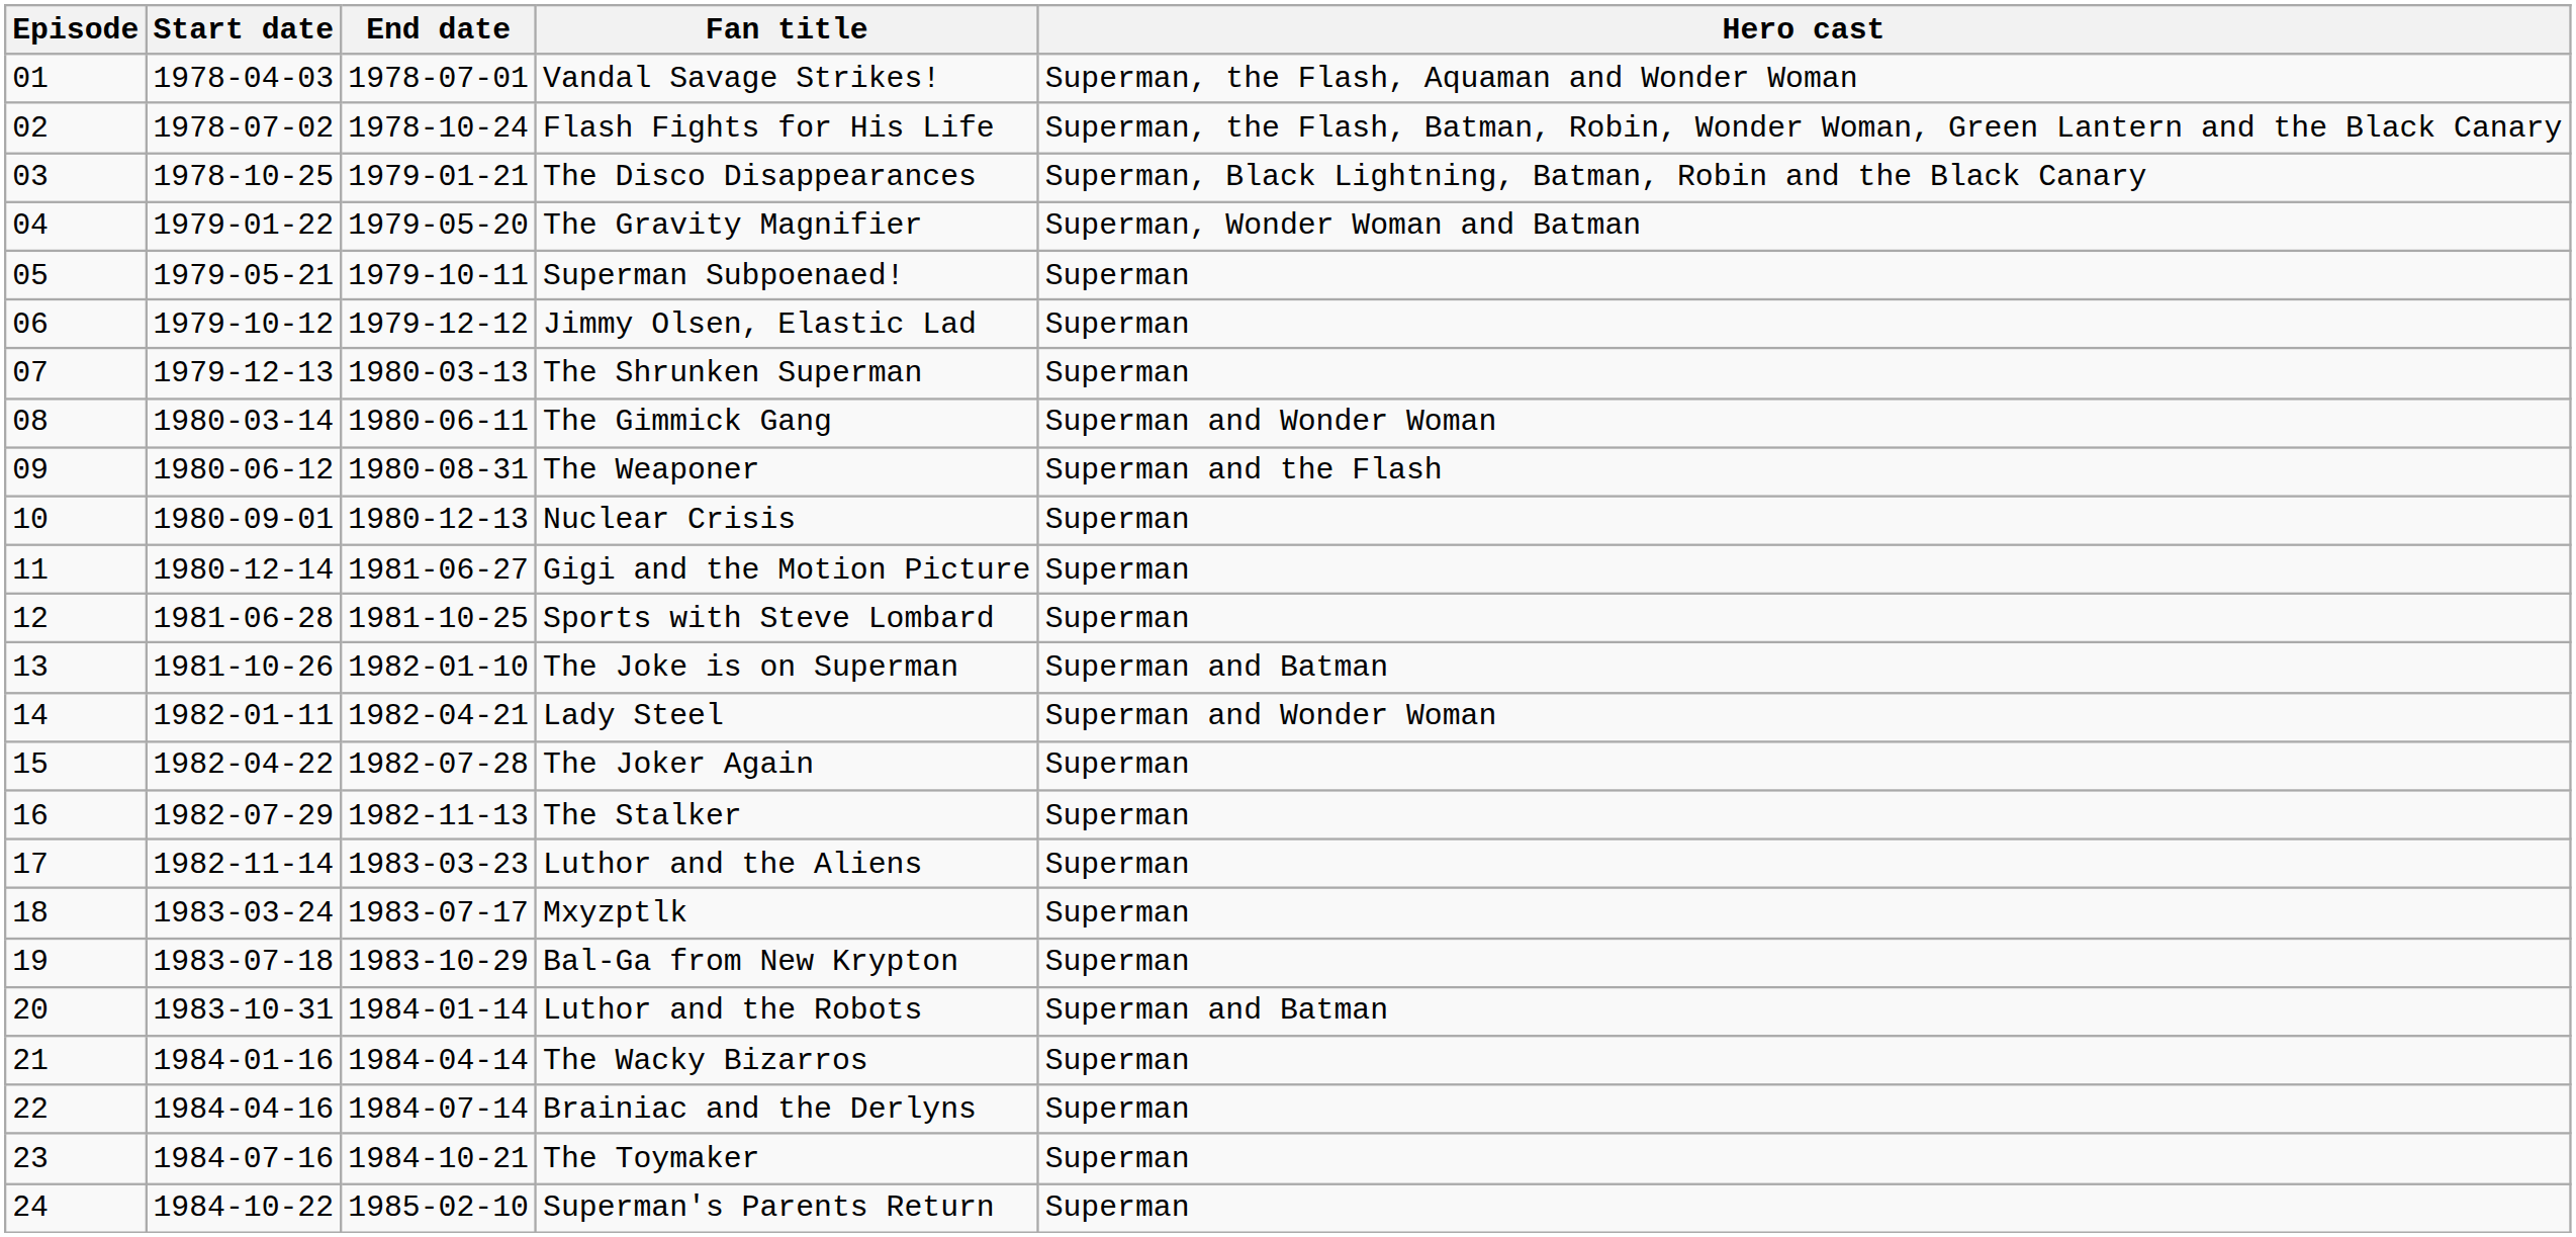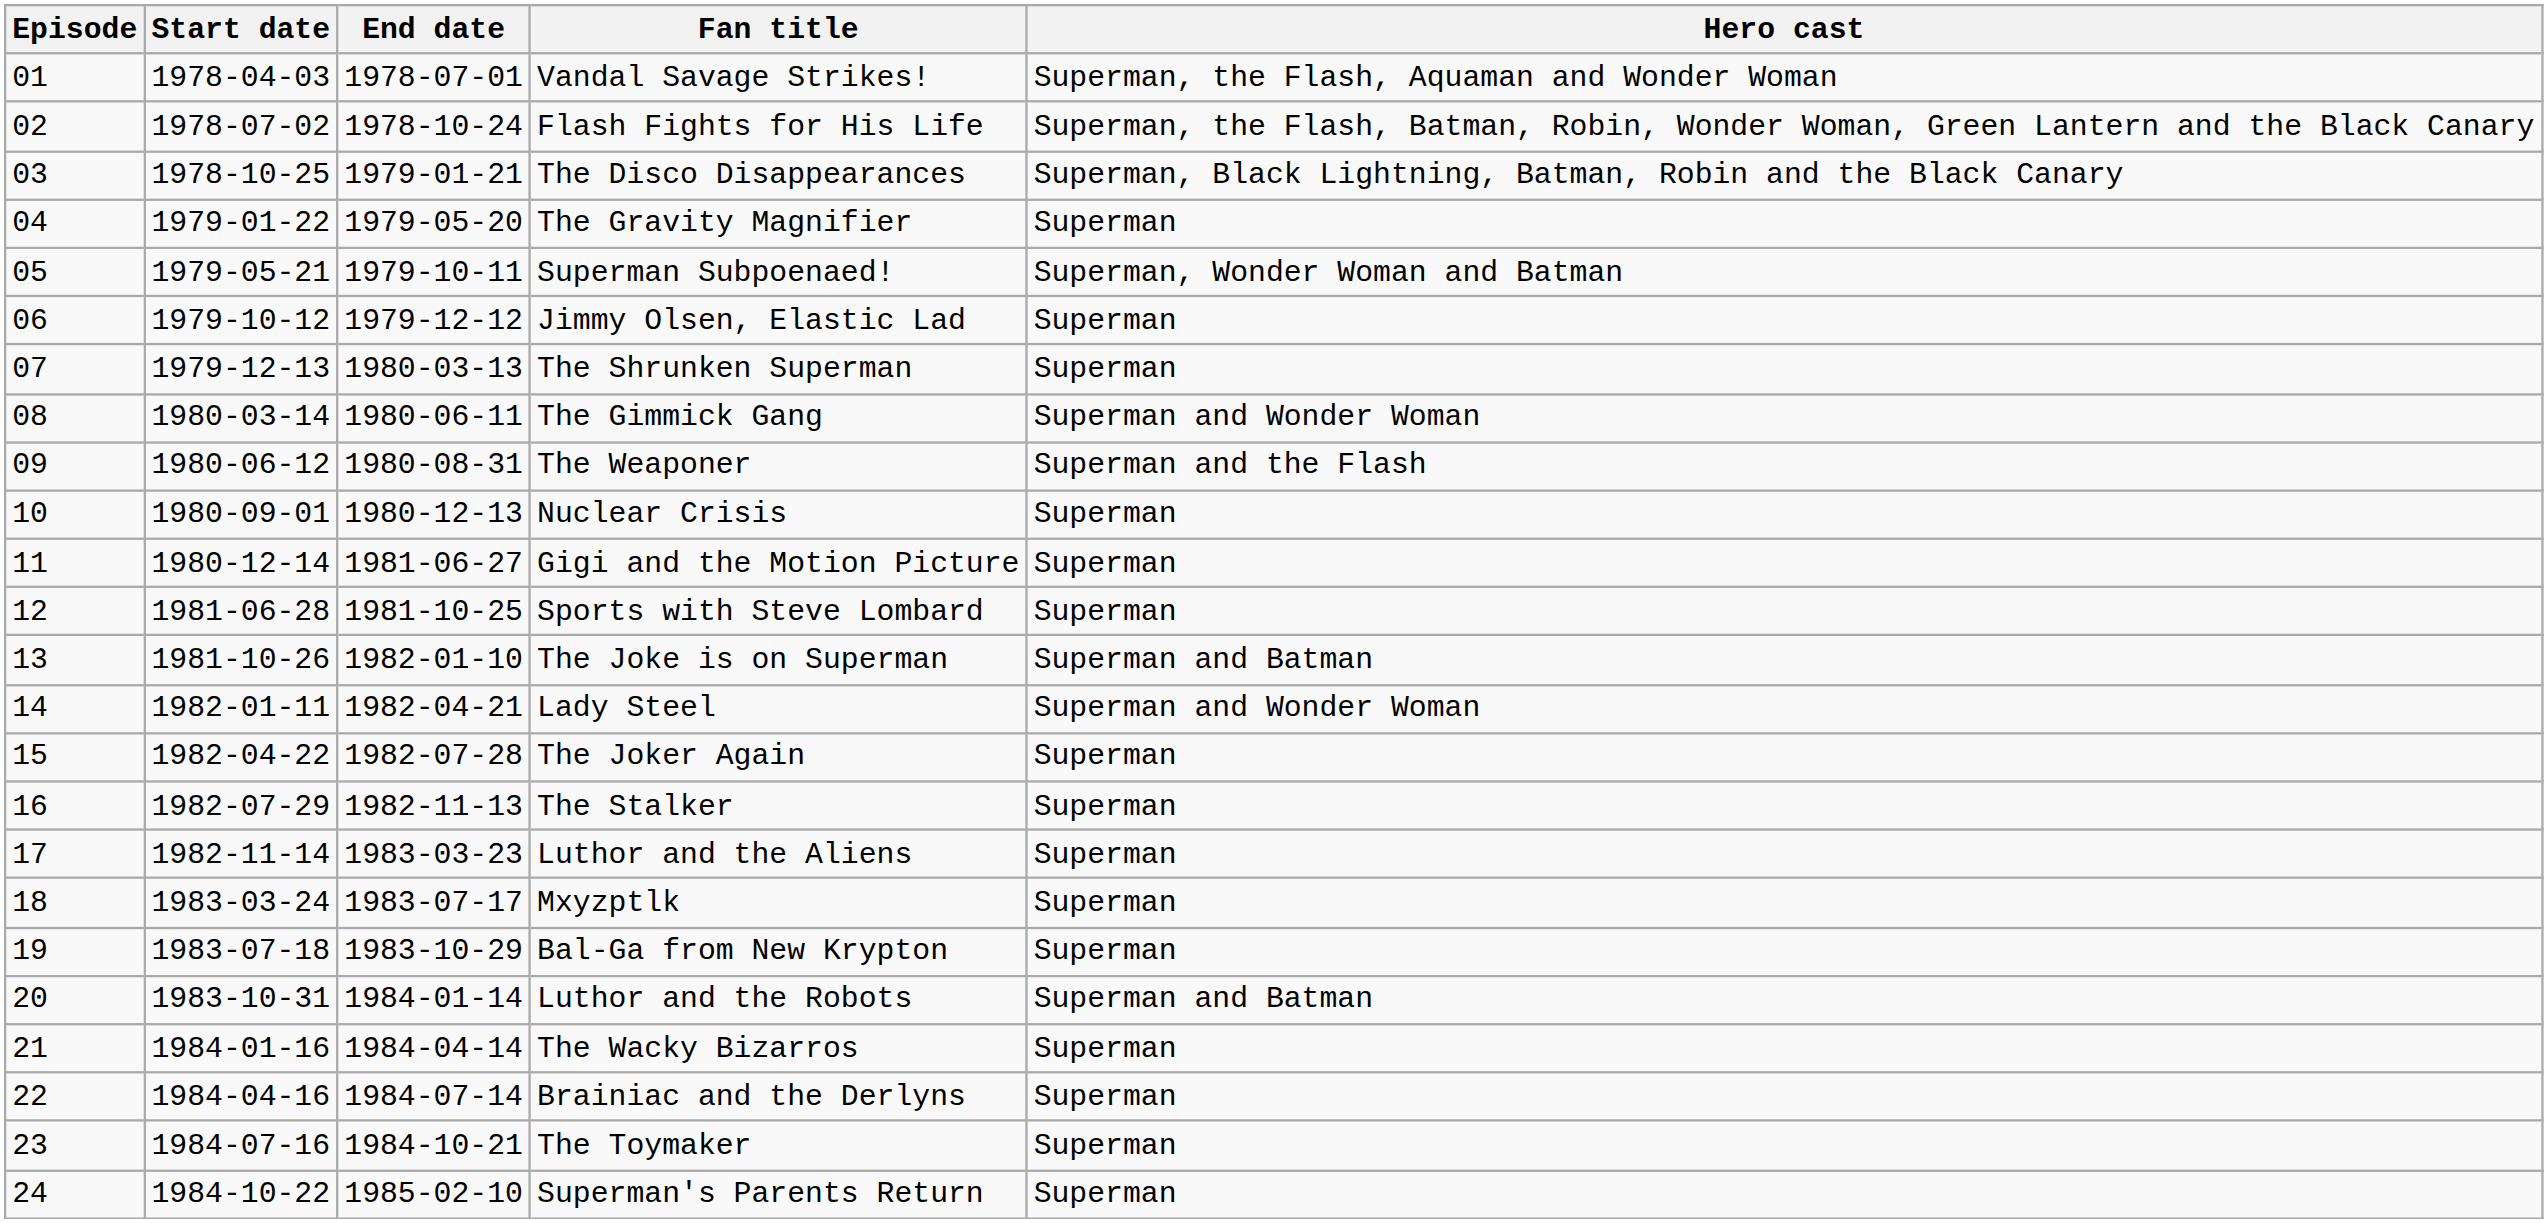 <table class="wikitable">
 <tr>
 <th>Episode</th>
 <th>Start date</th>
 <th>End date</th>
 <th>Fan title</th>
 <th>Hero cast</th>
 </tr>
 <tr>
 <td>01</td>
 <td>1978-04-03</td>
 <td>1978-07-01</td>
 <td>Vandal Savage Strikes!</td>
 <td>Superman, the Flash, Aquaman and Wonder Woman</td>
 </tr>
 <tr>
 <td>02</td>
 <td>1978-07-02</td>
 <td>1978-10-24</td>
 <td>Flash Fights for His Life</td>
 <td>Superman, the Flash, Batman, Robin, Wonder Woman, Green Lantern and the Black Canary</td>
 </tr>
 <tr>
 <td>03</td>
 <td>1978-10-25</td>
 <td>1979-01-21</td>
 <td>The Disco Disappearances</td>
 <td>Superman, Black Lightning, Batman, Robin and the Black Canary</td>
 </tr>
 <tr>
 <td>04</td>
 <td>1979-01-22</td>
 <td>1979-05-20</td>
 <td>The Gravity Magnifier</td>
-<td>Superman, Wonder Woman and Batman</td>
+<td>Superman</td>
 </tr>
 <tr>
 <td>05</td>
 <td>1979-05-21</td>
 <td>1979-10-11</td>
 <td>Superman Subpoenaed!</td>
-<td>Superman</td>
+<td>Superman, Wonder Woman and Batman</td>
 </tr>
 <tr>
 <td>06</td>
 <td>1979-10-12</td>
 <td>1979-12-12</td>
 <td>Jimmy Olsen, Elastic Lad</td>
 <td>Superman</td>
 </tr>
 <tr>
 <td>07</td>
 <td>1979-12-13</td>
 <td>1980-03-13</td>
 <td>The Shrunken Superman</td>
 <td>Superman</td>
 </tr>
 <tr>
 <td>08</td>
 <td>1980-03-14</td>
 <td>1980-06-11</td>
 <td>The Gimmick Gang</td>
 <td>Superman and Wonder Woman</td>
 </tr>
 <tr>
 <td>09</td>
 <td>1980-06-12</td>
 <td>1980-08-31</td>
 <td>The Weaponer</td>
 <td>Superman and the Flash</td>
 </tr>
 <tr>
 <td>10</td>
 <td>1980-09-01</td>
 <td>1980-12-13</td>
 <td>Nuclear Crisis</td>
 <td>Superman</td>
 </tr>
 <tr>
 <td>11</td>
 <td>1980-12-14</td>
 <td>1981-06-27</td>
 <td>Gigi and the Motion Picture</td>
 <td>Superman</td>
 </tr>
 <tr>
 <td>12</td>
 <td>1981-06-28</td>
 <td>1981-10-25</td>
 <td>Sports with Steve Lombard</td>
 <td>Superman</td>
 </tr>
 <tr>
 <td>13</td>
 <td>1981-10-26</td>
 <td>1982-01-10</td>
 <td>The Joke is on Superman</td>
 <td>Superman and Batman</td>
 </tr>
 <tr>
 <td>14</td>
 <td>1982-01-11</td>
 <td>1982-04-21</td>
 <td>Lady Steel</td>
 <td>Superman and Wonder Woman</td>
 </tr>
 <tr>
 <td>15</td>
 <td>1982-04-22</td>
 <td>1982-07-28</td>
 <td>The Joker Again</td>
 <td>Superman</td>
 </tr>
 <tr>
 <td>16</td>
 <td>1982-07-29</td>
 <td>1982-11-13</td>
 <td>The Stalker</td>
 <td>Superman</td>
 </tr>
 <tr>
 <td>17</td>
 <td>1982-11-14</td>
 <td>1983-03-23</td>
 <td>Luthor and the Aliens</td>
 <td>Superman</td>
 </tr>
 <tr>
 <td>18</td>
 <td>1983-03-24</td>
 <td>1983-07-17</td>
 <td>Mxyzptlk</td>
 <td>Superman</td>
 </tr>
 <tr>
 <td>19</td>
 <td>1983-07-18</td>
 <td>1983-10-29</td>
 <td>Bal-Ga from New Krypton</td>
 <td>Superman</td>
 </tr>
 <tr>
 <td>20</td>
 <td>1983-10-31</td>
 <td>1984-01-14</td>
 <td>Luthor and the Robots</td>
 <td>Superman and Batman</td>
 </tr>
 <tr>
 <td>21</td>
 <td>1984-01-16</td>
 <td>1984-04-14</td>
 <td>The Wacky Bizarros</td>
 <td>Superman</td>
 </tr>
 <tr>
 <td>22</td>
 <td>1984-04-16</td>
 <td>1984-07-14</td>
 <td>Brainiac and the Derlyns</td>
 <td>Superman</td>
 </tr>
 <tr>
 <td>23</td>
 <td>1984-07-16</td>
 <td>1984-10-21</td>
 <td>The Toymaker</td>
 <td>Superman</td>
 </tr>
 <tr>
 <td>24</td>
 <td>1984-10-22</td>
 <td>1985-02-10</td>
 <td>Superman's Parents Return</td>
 <td>Superman</td>
 </tr>
 <tr>
 </tr>
 </table>
